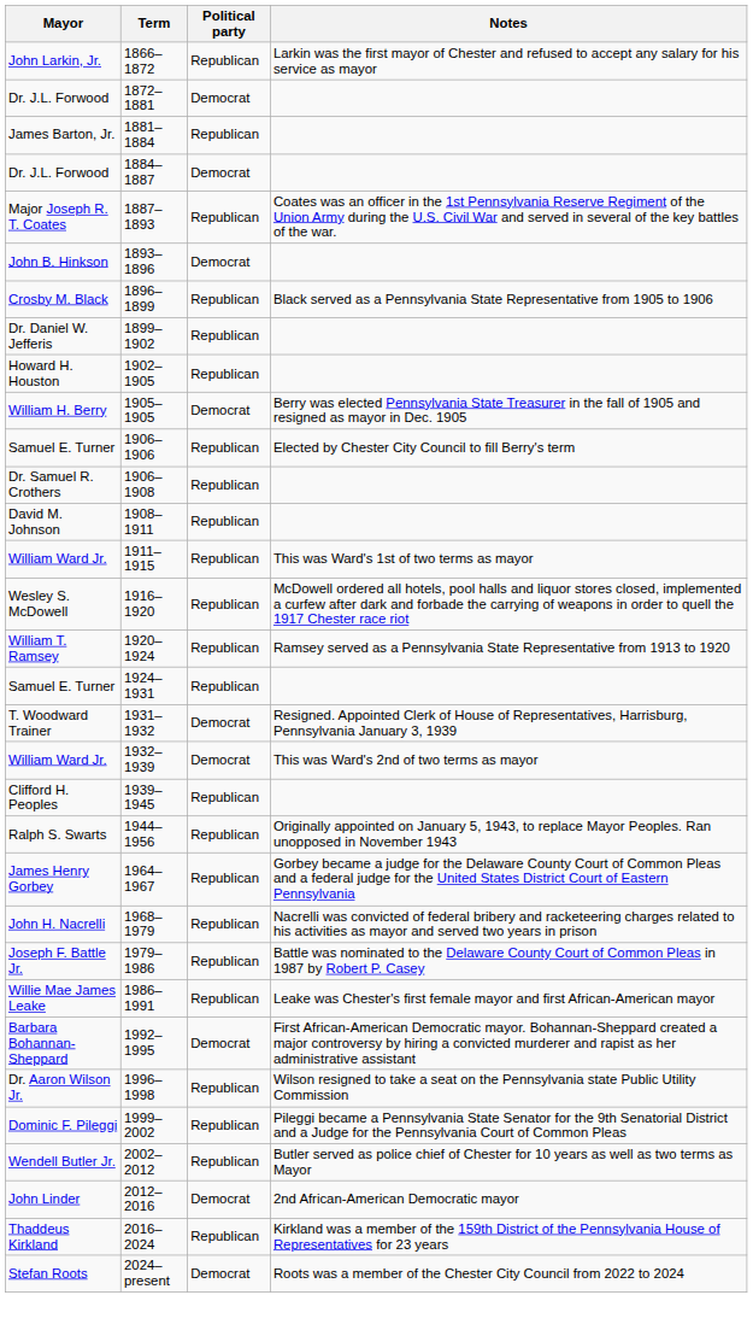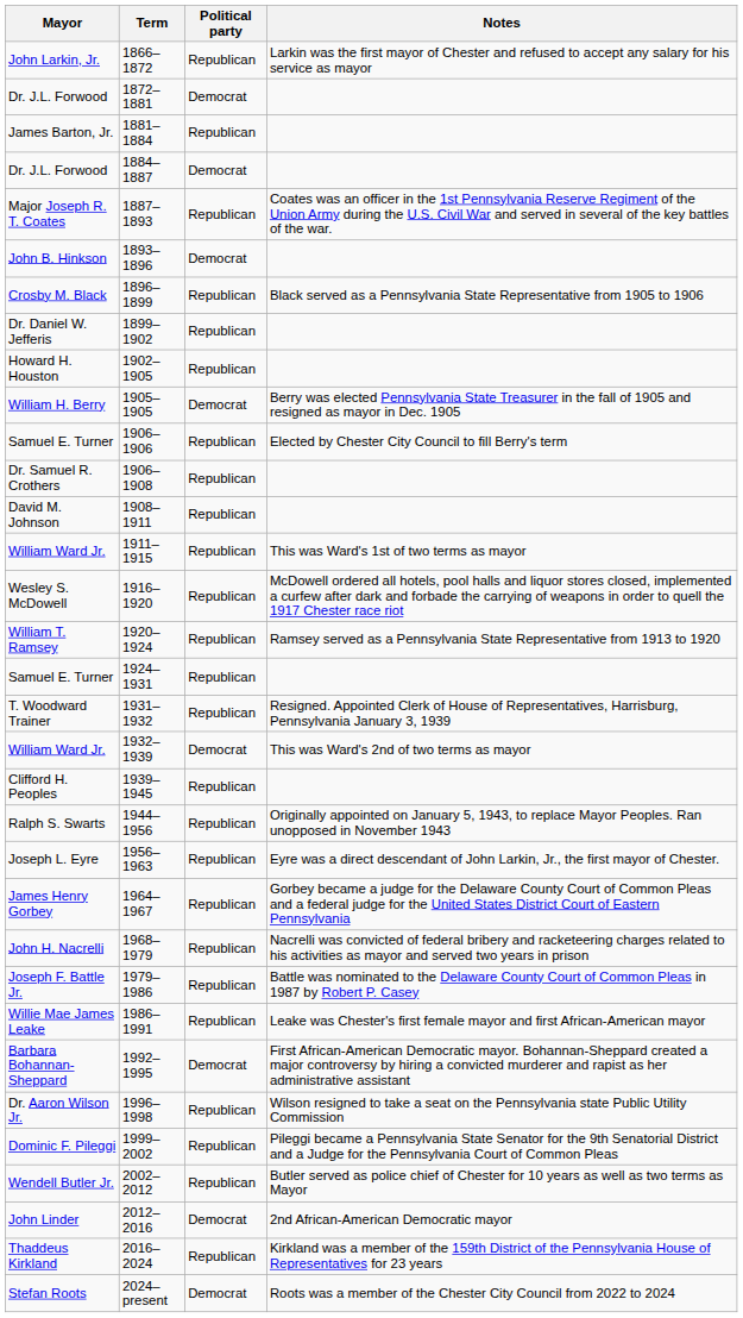 <table class="wikitable sortable">
 <tr>
 <th>Mayor</th>
 <th>Term</th>
 <th>Political party</th>
 <th>Notes</th>
 </tr>
 <tr>
 <td><a href='#'>John Larkin, Jr.</a></td>
 <td>1866–1872</td>
 <td>Republican</td>
 <td>Larkin was the first mayor of Chester and refused to accept any salary for his service as mayor</td>
 </tr>
 <tr>
 <td>Dr. J.L. Forwood</td>
 <td>1872–1881</td>
 <td>Democrat</td>
 <td></td>
 </tr>
 <tr>
 <td>James Barton, Jr.</td>
 <td>1881–1884</td>
 <td>Republican</td>
 <td></td>
 </tr>
 <tr>
 <td>Dr. J.L. Forwood</td>
 <td>1884–1887</td>
 <td>Democrat</td>
 <td></td>
 </tr>
 <tr>
 <td>Major <a href='#'>Joseph R. T. Coates</a></td>
 <td>1887–1893</td>
 <td>Republican</td>
 <td>Coates was an officer in the <a href='#'>1st Pennsylvania Reserve Regiment</a> of the <a href='#'>Union Army</a> during the <a href='#'>U.S. Civil War</a> and served in several of the key battles of the war.</td>
 </tr>
 <tr>
 <td><a href='#'>John B. Hinkson</a></td>
 <td>1893–1896</td>
 <td>Democrat</td>
 <td></td>
 </tr>
 <tr>
 <td><a href='#'>Crosby M. Black</a></td>
 <td>1896–1899</td>
 <td>Republican</td>
 <td>Black served as a Pennsylvania State Representative from 1905 to 1906</td>
 </tr>
 <tr>
 <td>Dr. Daniel W. Jefferis</td>
 <td>1899–1902</td>
 <td>Republican</td>
 <td></td>
 </tr>
 <tr>
 <td>Howard H. Houston</td>
 <td>1902–1905</td>
 <td>Republican</td>
 <td></td>
 </tr>
 <tr>
 <td><a href='#'>William H. Berry</a></td>
 <td>1905–1905</td>
 <td>Democrat</td>
 <td>Berry was elected <a href='#'>Pennsylvania State Treasurer</a> in the fall of 1905 and resigned as mayor in Dec. 1905</td>
 </tr>
 <tr>
 <td>Samuel E. Turner</td>
 <td>1906–1906</td>
 <td>Republican</td>
 <td>Elected by Chester City Council to fill Berry's term </td>
 </tr>
 <tr>
 <td>Dr. Samuel R. Crothers</td>
 <td>1906–1908</td>
 <td>Republican</td>
 <td></td>
 </tr>
 <tr>
 <td>David M. Johnson</td>
 <td>1908–1911</td>
 <td>Republican</td>
 <td></td>
 </tr>
 <tr>
 <td><a href='#'>William Ward Jr.</a></td>
 <td>1911–1915</td>
 <td>Republican</td>
 <td>This was Ward's 1st of two terms as mayor</td>
 </tr>
 <tr>
 <td>Wesley S. McDowell</td>
 <td>1916–1920</td>
 <td>Republican</td>
 <td>McDowell ordered all hotels, pool halls and liquor stores closed, implemented a curfew after dark and forbade the carrying of weapons in order to quell the <a href='#'>1917 Chester race riot</a></td>
 </tr>
 <tr>
 <td><a href='#'>William T. Ramsey</a></td>
 <td>1920–1924</td>
 <td>Republican</td>
 <td>Ramsey served as a Pennsylvania State Representative from 1913 to 1920</td>
 </tr>
 <tr>
 <td>Samuel E. Turner</td>
 <td>1924–1931</td>
 <td>Republican</td>
 <td></td>
 </tr>
 <tr>
 <td>T. Woodward Trainer</td>
 <td>1931–1932</td>
-<td>Democrat</td>
+<td>Republican</td>
 <td>Resigned.  Appointed Clerk of House of Representatives, Harrisburg, Pennsylvania January 3, 1939</td>
 </tr>
 <tr>
 <td><a href='#'>William Ward Jr.</a></td>
 <td>1932–1939</td>
 <td>Democrat</td>
 <td>This was Ward's 2nd of two terms as mayor</td>
 </tr>
 <tr>
 <td>Clifford H. Peoples</td>
 <td>1939–1945</td>
 <td>Republican</td>
 <td></td>
 </tr>
 <tr>
 <td>Ralph S. Swarts</td>
 <td>1944–1956</td>
 <td>Republican</td>
 <td>Originally appointed on January 5, 1943, to replace Mayor Peoples.  Ran unopposed in November 1943</td>
+</tr>
+<tr>
+<td>Joseph L. Eyre</td>
+<td>1956–1963</td>
+<td>Republican</td>
+<td>Eyre was a direct descendant of John Larkin, Jr., the first mayor of Chester.</td>
 </tr>
 <tr>
 <td><a href='#'>James Henry Gorbey</a></td>
 <td>1964–1967</td>
 <td>Republican</td>
 <td>Gorbey became a judge for the Delaware County Court of Common Pleas and a federal judge for the <a href='#'>United States District Court of Eastern Pennsylvania</a></td>
 </tr>
 <tr>
 <td><a href='#'>John H. Nacrelli</a></td>
 <td>1968–1979</td>
 <td>Republican</td>
 <td>Nacrelli was convicted of federal bribery and racketeering charges related to his activities as mayor and served two years in prison</td>
 </tr>
 <tr>
 <td><a href='#'>Joseph F. Battle Jr.</a></td>
 <td>1979–1986</td>
 <td>Republican</td>
 <td>Battle was nominated to the <a href='#'>Delaware County Court of Common Pleas</a> in 1987 by <a href='#'>Robert P. Casey</a></td>
 </tr>
 <tr>
 <td><a href='#'>Willie Mae James Leake</a></td>
 <td>1986–1991</td>
 <td>Republican</td>
 <td>Leake was Chester's first female mayor and first African-American mayor</td>
 </tr>
 <tr>
 <td><a href='#'>Barbara Bohannan-Sheppard</a></td>
 <td>1992–1995</td>
 <td>Democrat</td>
 <td>First African-American Democratic mayor. Bohannan-Sheppard created a major controversy by hiring a convicted murderer and rapist as her administrative assistant</td>
 </tr>
 <tr>
 <td>Dr. <a href='#'>Aaron Wilson Jr.</a></td>
 <td>1996–1998</td>
 <td>Republican</td>
 <td>Wilson resigned to take a seat on the Pennsylvania state Public Utility Commission</td>
 </tr>
 <tr>
 <td><a href='#'>Dominic F. Pileggi</a></td>
 <td>1999–2002</td>
 <td>Republican</td>
 <td>Pileggi became a Pennsylvania State Senator for the 9th Senatorial District and a Judge for the Pennsylvania Court of Common Pleas</td>
 </tr>
 <tr>
 <td><a href='#'>Wendell Butler Jr.</a></td>
 <td>2002–2012</td>
 <td>Republican</td>
 <td>Butler served as police chief of Chester for 10 years as well as two terms as Mayor</td>
 </tr>
 <tr>
 <td><a href='#'>John Linder</a></td>
 <td>2012–2016</td>
 <td>Democrat</td>
 <td>2nd African-American Democratic mayor</td>
 </tr>
 <tr>
 <td><a href='#'>Thaddeus Kirkland</a></td>
 <td>2016–2024</td>
 <td>Republican</td>
 <td>Kirkland was a member of the <a href='#'>159th District of the Pennsylvania House of Representatives</a> for 23 years</td>
 </tr>
 <tr>
 <td><a href='#'>Stefan Roots</a></td>
 <td>2024–present</td>
 <td>Democrat</td>
 <td>Roots was a member of the Chester City Council from 2022 to 2024</td>
 </tr>
 </table>
